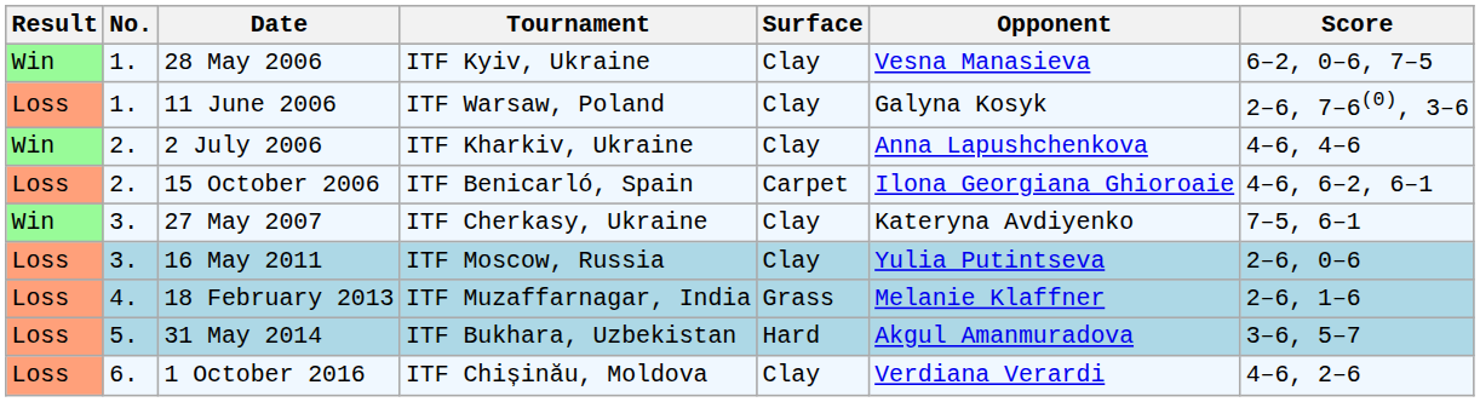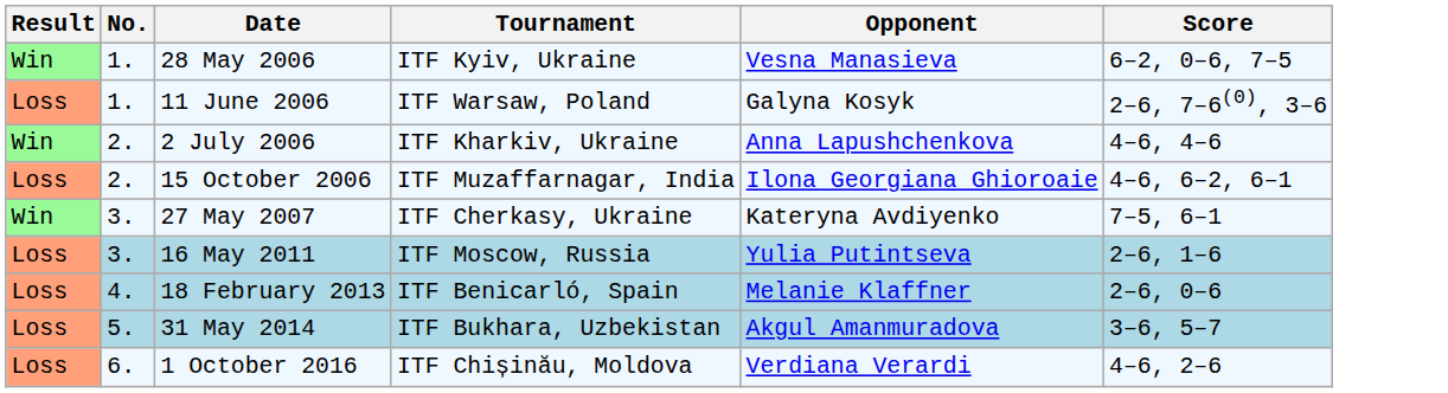 <table class="sortable wikitable" style=font-size:97%>
 <tr>
 <th>Result</th>
 <th>No.</th>
 <th>Date</th>
 <th>Tournament</th>
-<th>Surface</th>
 <th>Opponent</th>
 <th class="unsortable">Score</th>
 </tr>
 <tr style="background:#f0f8ff;">
 <td style="background:#98fb98;">Win</td>
 <td>1.</td>
 <td>28 May 2006</td>
 <td>ITF Kyiv, Ukraine</td>
-<td>Clay</td>
 <td> <a href='#'>Vesna Manasieva</a></td>
 <td>6–2, 0–6, 7–5</td>
 </tr>
 <tr style="background:#f0f8ff;">
 <td style="background:#ffa07a;">Loss</td>
 <td>1.</td>
 <td>11 June 2006</td>
 <td>ITF Warsaw, Poland</td>
-<td>Clay</td>
 <td> Galyna Kosyk</td>
 <td>2–6, 7–6<sup>(0)</sup>, 3–6</td>
 </tr>
 <tr style="background:#f0f8ff;">
 <td style="background:#98fb98;">Win</td>
 <td>2.</td>
 <td>2 July 2006</td>
 <td>ITF Kharkiv, Ukraine</td>
-<td>Clay</td>
 <td> <a href='#'>Anna Lapushchenkova</a></td>
 <td>4–6, 4–6</td>
 </tr>
 <tr style="background:#f0f8ff;">
 <td style="background:#ffa07a;">Loss</td>
 <td>2.</td>
 <td>15 October 2006</td>
-<td>ITF Benicarló, Spain</td>
-<td>Carpet</td>
+<td>ITF Muzaffarnagar, India</td>
 <td> <a href='#'>Ilona Georgiana Ghioroaie</a></td>
 <td>4–6, 6–2, 6–1</td>
 </tr>
 <tr style="background:#f0f8ff;">
 <td style="background:#98fb98;">Win</td>
 <td>3.</td>
 <td>27 May 2007</td>
 <td>ITF Cherkasy, Ukraine</td>
-<td>Clay</td>
 <td> Kateryna Avdiyenko</td>
 <td>7–5, 6–1</td>
 </tr>
 <tr style="background:lightblue;">
 <td style="background:#ffa07a;">Loss</td>
 <td>3.</td>
 <td>16 May 2011</td>
 <td>ITF Moscow, Russia</td>
-<td>Clay</td>
 <td> <a href='#'>Yulia Putintseva</a></td>
-<td>2–6, 0–6</td>
+<td>2–6, 1–6</td>
 </tr>
 <tr style="background:lightblue;">
 <td style="background:#ffa07a;">Loss</td>
 <td>4.</td>
 <td>18 February 2013</td>
-<td>ITF Muzaffarnagar, India</td>
-<td>Grass</td>
+<td>ITF Benicarló, Spain</td>
 <td> <a href='#'>Melanie Klaffner</a></td>
-<td>2–6, 1–6</td>
+<td>2–6, 0–6</td>
 </tr>
 <tr style="background:lightblue;">
 <td style="background:#ffa07a;">Loss</td>
 <td>5.</td>
 <td>31 May 2014</td>
 <td>ITF Bukhara, Uzbekistan</td>
-<td>Hard</td>
 <td> <a href='#'>Akgul Amanmuradova</a></td>
 <td>3–6, 5–7</td>
 </tr>
 <tr style="background:#f0f8ff;">
 <td style="background:#ffa07a;">Loss</td>
 <td>6.</td>
 <td>1 October 2016</td>
 <td>ITF Chișinău, Moldova</td>
-<td>Clay</td>
 <td> <a href='#'>Verdiana Verardi</a></td>
 <td>4–6, 2–6</td>
 </tr>
 </table>
